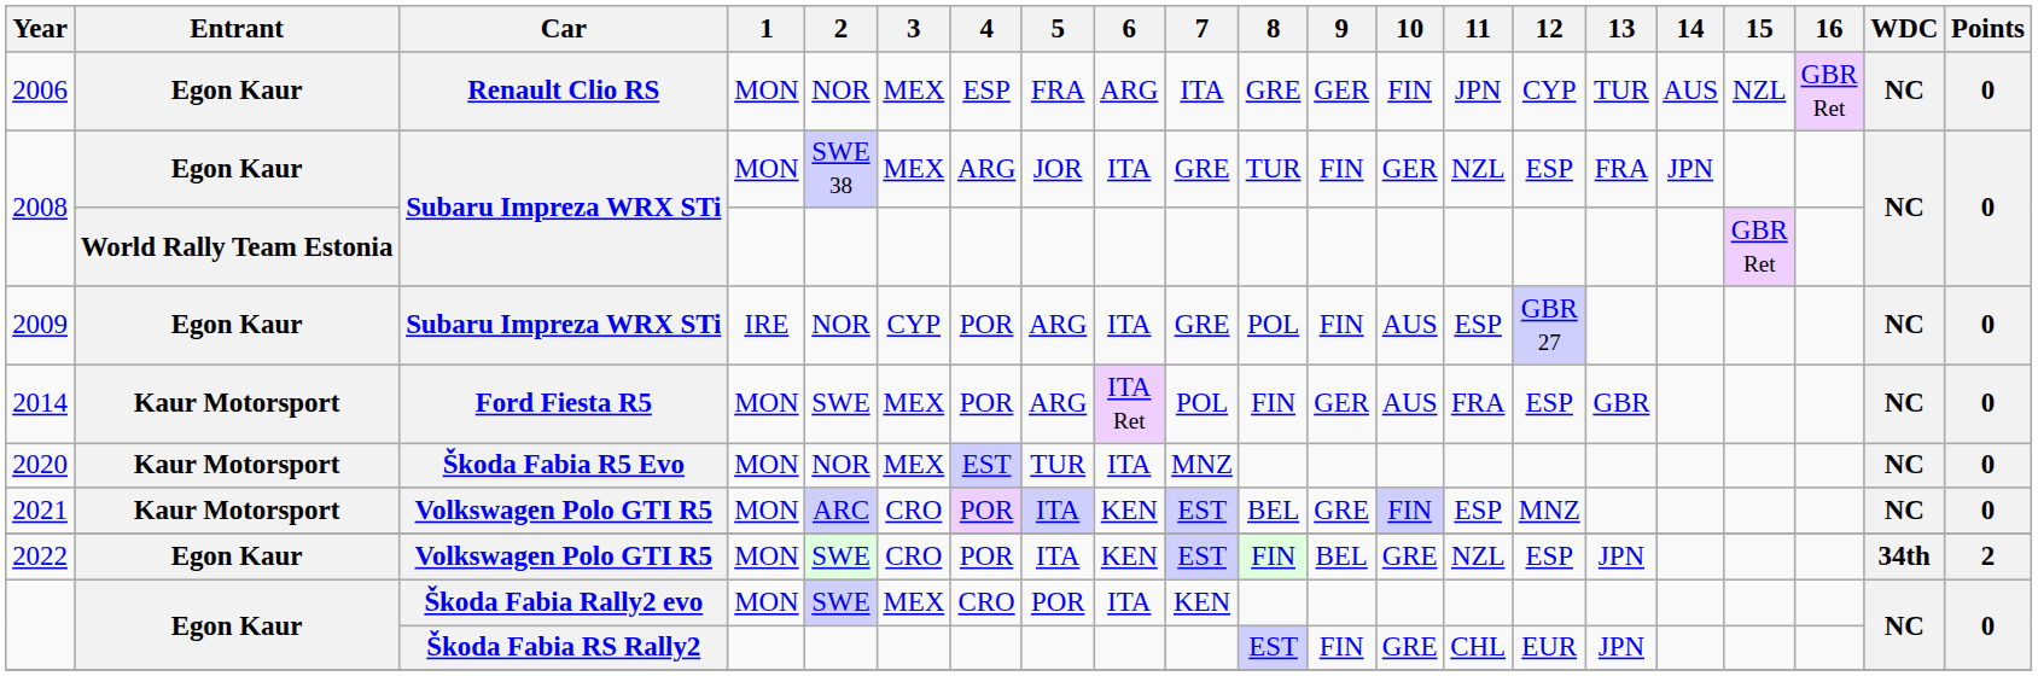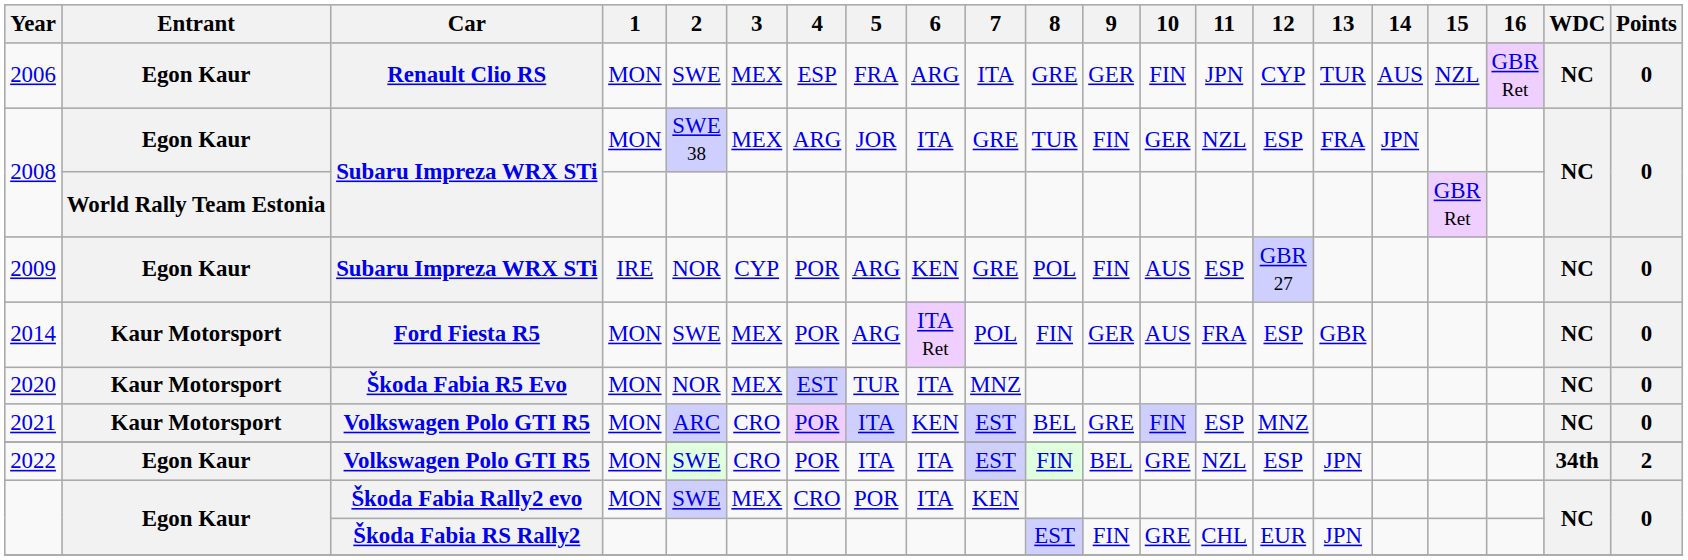 <table class="wikitable" style="text-align:center; font-size:90%">
 <tr>
 <th>Year</th>
 <th>Entrant</th>
 <th>Car</th>
 <th>1</th>
 <th>2</th>
 <th>3</th>
 <th>4</th>
 <th>5</th>
 <th>6</th>
 <th>7</th>
 <th>8</th>
 <th>9</th>
 <th>10</th>
 <th>11</th>
 <th>12</th>
 <th>13</th>
 <th>14</th>
 <th>15</th>
 <th>16</th>
 <th>WDC</th>
 <th>Points</th>
 </tr>
 <tr>
 <td><a href='#'>2006</a></td>
 <th>Egon Kaur</th>
 <th><a href='#'>Renault Clio RS</a></th>
 <td><a href='#'>MON</a></td>
-<td><a href='#'>NOR</a></td>
+<td><a href='#'>SWE</a></td>
 <td><a href='#'>MEX</a></td>
 <td><a href='#'>ESP</a></td>
 <td><a href='#'>FRA</a></td>
 <td><a href='#'>ARG</a></td>
 <td><a href='#'>ITA</a></td>
 <td><a href='#'>GRE</a></td>
 <td><a href='#'>GER</a></td>
 <td><a href='#'>FIN</a></td>
 <td><a href='#'>JPN</a></td>
 <td><a href='#'>CYP</a></td>
 <td><a href='#'>TUR</a></td>
 <td><a href='#'>AUS</a></td>
 <td><a href='#'>NZL</a></td>
 <td style="background:#EFCFFF;"><a href='#'>GBR</a><br><small>Ret</small></td>
 <th>NC</th>
 <th>0</th>
 </tr>
 <tr>
 <td rowspan=2><a href='#'>2008</a></td>
 <th>Egon Kaur</th>
 <th rowspan=2><a href='#'>Subaru Impreza WRX STi</a></th>
 <td><a href='#'>MON</a></td>
 <td style="background:#CFCFFF;"><a href='#'>SWE</a><br><small>38</small></td>
 <td><a href='#'>MEX</a></td>
 <td><a href='#'>ARG</a></td>
 <td><a href='#'>JOR</a></td>
 <td><a href='#'>ITA</a></td>
 <td><a href='#'>GRE</a></td>
 <td><a href='#'>TUR</a></td>
 <td><a href='#'>FIN</a></td>
 <td><a href='#'>GER</a></td>
 <td><a href='#'>NZL</a></td>
 <td><a href='#'>ESP</a></td>
 <td><a href='#'>FRA</a></td>
 <td><a href='#'>JPN</a></td>
 <td></td>
 <td></td>
 <th rowspan=2>NC</th>
 <th rowspan=2>0</th>
 </tr>
 <tr>
 <th>World Rally Team Estonia</th>
 <td></td>
 <td></td>
 <td></td>
 <td></td>
 <td></td>
 <td></td>
 <td></td>
 <td></td>
 <td></td>
 <td></td>
 <td></td>
 <td></td>
 <td></td>
 <td></td>
 <td style="background:#EFCFFF;"><a href='#'>GBR</a><br><small>Ret</small></td>
 <td></td>
 </tr>
 <tr>
 <td><a href='#'>2009</a></td>
 <th>Egon Kaur</th>
 <th><a href='#'>Subaru Impreza WRX STi</a></th>
 <td><a href='#'>IRE</a></td>
 <td><a href='#'>NOR</a></td>
 <td><a href='#'>CYP</a></td>
 <td><a href='#'>POR</a></td>
 <td><a href='#'>ARG</a></td>
-<td><a href='#'>ITA</a></td>
+<td><a href='#'>KEN</a></td>
 <td><a href='#'>GRE</a></td>
 <td><a href='#'>POL</a></td>
 <td><a href='#'>FIN</a></td>
 <td><a href='#'>AUS</a></td>
 <td><a href='#'>ESP</a></td>
 <td style="background:#CFCFFF;"><a href='#'>GBR</a><br><small>27</small></td>
 <td></td>
 <td></td>
 <td></td>
 <td></td>
 <th>NC</th>
 <th>0</th>
 </tr>
 <tr>
 <td><a href='#'>2014</a></td>
 <th>Kaur Motorsport</th>
 <th><a href='#'>Ford Fiesta R5</a></th>
 <td><a href='#'>MON</a></td>
 <td><a href='#'>SWE</a></td>
 <td><a href='#'>MEX</a></td>
 <td><a href='#'>POR</a></td>
 <td><a href='#'>ARG</a></td>
 <td style="background:#EFCFFF;"><a href='#'>ITA</a><br><small>Ret</small></td>
 <td><a href='#'>POL</a></td>
 <td><a href='#'>FIN</a></td>
 <td><a href='#'>GER</a></td>
 <td><a href='#'>AUS</a></td>
 <td><a href='#'>FRA</a></td>
 <td><a href='#'>ESP</a></td>
 <td><a href='#'>GBR</a></td>
 <td></td>
 <td></td>
 <td></td>
 <th>NC</th>
 <th>0</th>
 </tr>
 <tr>
 <td><a href='#'>2020</a></td>
 <th>Kaur Motorsport</th>
 <th><a href='#'>Škoda Fabia R5 Evo</a></th>
 <td><a href='#'>MON</a></td>
 <td><a href='#'>NOR</a></td>
 <td><a href='#'>MEX</a></td>
 <td style="background:#CFCFFF;"><a href='#'>EST</a><br></td>
 <td><a href='#'>TUR</a></td>
 <td><a href='#'>ITA</a></td>
 <td><a href='#'>MNZ</a></td>
 <td></td>
 <td></td>
 <td></td>
 <td></td>
 <td></td>
 <td></td>
 <td></td>
 <td></td>
 <td></td>
 <th>NC</th>
 <th>0</th>
 </tr>
 <tr>
 <td><a href='#'>2021</a></td>
 <th>Kaur Motorsport</th>
 <th><a href='#'>Volkswagen Polo GTI R5</a></th>
 <td><a href='#'>MON</a></td>
 <td style="background:#cfcfff;"><a href='#'>ARC</a><br></td>
 <td><a href='#'>CRO</a></td>
 <td style="background:#EFCFFF;"><a href='#'>POR</a><br></td>
 <td style="background:#cfcfff;"><a href='#'>ITA</a><br></td>
 <td><a href='#'>KEN</a></td>
 <td style="background:#cfcfff;"><a href='#'>EST</a><br></td>
 <td><a href='#'>BEL</a></td>
 <td><a href='#'>GRE</a></td>
 <td style="background:#cfcfff;"><a href='#'>FIN</a><br></td>
 <td><a href='#'>ESP</a></td>
 <td><a href='#'>MNZ</a></td>
 <td></td>
 <td></td>
 <td></td>
 <td></td>
 <th>NC</th>
 <th>0</th>
 </tr>
 <tr>
 </tr>
 <tr>
 <td><a href='#'>2022</a></td>
 <th>Egon Kaur</th>
 <th><a href='#'>Volkswagen Polo GTI R5</a></th>
 <td><a href='#'>MON</a></td>
 <td style="background:#DFFFDF;"><a href='#'>SWE</a><br></td>
 <td><a href='#'>CRO</a></td>
 <td><a href='#'>POR</a></td>
 <td><a href='#'>ITA</a></td>
-<td><a href='#'>KEN</a></td>
+<td><a href='#'>ITA</a></td>
 <td style="background:#cfcfff"><a href='#'>EST</a><br></td>
 <td style="background:#dfffdf"><a href='#'>FIN</a><br></td>
 <td><a href='#'>BEL</a></td>
 <td><a href='#'>GRE</a></td>
 <td><a href='#'>NZL</a></td>
 <td><a href='#'>ESP</a></td>
 <td><a href='#'>JPN</a></td>
 <td></td>
 <td></td>
 <td></td>
 <th>34th</th>
 <th>2</th>
 </tr>
 <tr>
 <td rowspan=2></td>
 <th rowspan=2>Egon Kaur</th>
 <th><a href='#'>Škoda Fabia Rally2 evo</a></th>
 <td><a href='#'>MON</a></td>
 <td style="background:#CFCFFF"><a href='#'>SWE</a><br></td>
 <td><a href='#'>MEX</a></td>
 <td><a href='#'>CRO</a></td>
 <td><a href='#'>POR</a></td>
 <td><a href='#'>ITA</a></td>
 <td><a href='#'>KEN</a></td>
 <td></td>
 <td></td>
 <td></td>
 <td></td>
 <td></td>
 <td></td>
 <td></td>
 <td></td>
 <td></td>
 <th rowspan=2>NC</th>
 <th rowspan=2>0</th>
 </tr>
 <tr>
 <th><a href='#'>Škoda Fabia RS Rally2</a></th>
 <td></td>
 <td></td>
 <td></td>
 <td></td>
 <td></td>
 <td></td>
 <td></td>
 <td style="background:#CFCFFF"><a href='#'>EST</a><br></td>
 <td><a href='#'>FIN</a></td>
 <td><a href='#'>GRE</a></td>
 <td><a href='#'>CHL</a></td>
 <td><a href='#'>EUR</a></td>
 <td><a href='#'>JPN</a></td>
 <td></td>
 <td></td>
 <td></td>
 </tr>
 <tr>
 </tr>
 </table>
